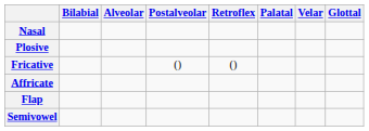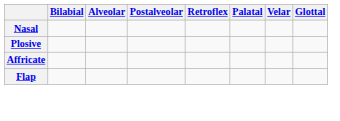 <table class="wikitable" style="text-align:center">
 <tr>
 <th></th>
 <th><a href='#'>Bilabial</a></th>
 <th><a href='#'>Alveolar</a></th>
 <th><a href='#'>Postalveolar</a></th>
 <th><a href='#'>Retroflex</a></th>
 <th><a href='#'>Palatal</a></th>
 <th><a href='#'>Velar</a></th>
 <th><a href='#'>Glottal</a></th>
 </tr>
 <tr>
 <th><a href='#'>Nasal</a></th>
 <td> </td>
 <td> </td>
 <td></td>
 <td></td>
 <td> </td>
 <td></td>
 <td></td>
 </tr>
 <tr>
 <th><a href='#'>Plosive</a></th>
 <td> </td>
 <td> </td>
 <td></td>
 <td></td>
 <td></td>
 <td> </td>
 <td></td>
 </tr>
 <tr>
-<th><a href='#'>Fricative</a></th>
-<td> </td>
-<td> </td>
-<td>() </td>
-<td>() </td>
-<td></td>
-<td></td>
-<td> </td>
-</tr>
-<tr>
 <th><a href='#'>Affricate</a></th>
 <td></td>
 <td> </td>
 <td></td>
 <td></td>
 <td></td>
 <td></td>
 <td></td>
 </tr>
 <tr>
 <th><a href='#'>Flap</a></th>
 <td></td>
 <td> </td>
 <td></td>
 <td></td>
 <td></td>
 <td></td>
 <td></td>
 </tr>
-<tr>
-<th><a href='#'>Semivowel</a></th>
-<td></td>
-<td></td>
-<td></td>
-<td></td>
-<td> </td>
-<td></td>
-<td></td>
-</tr>
 </table>
